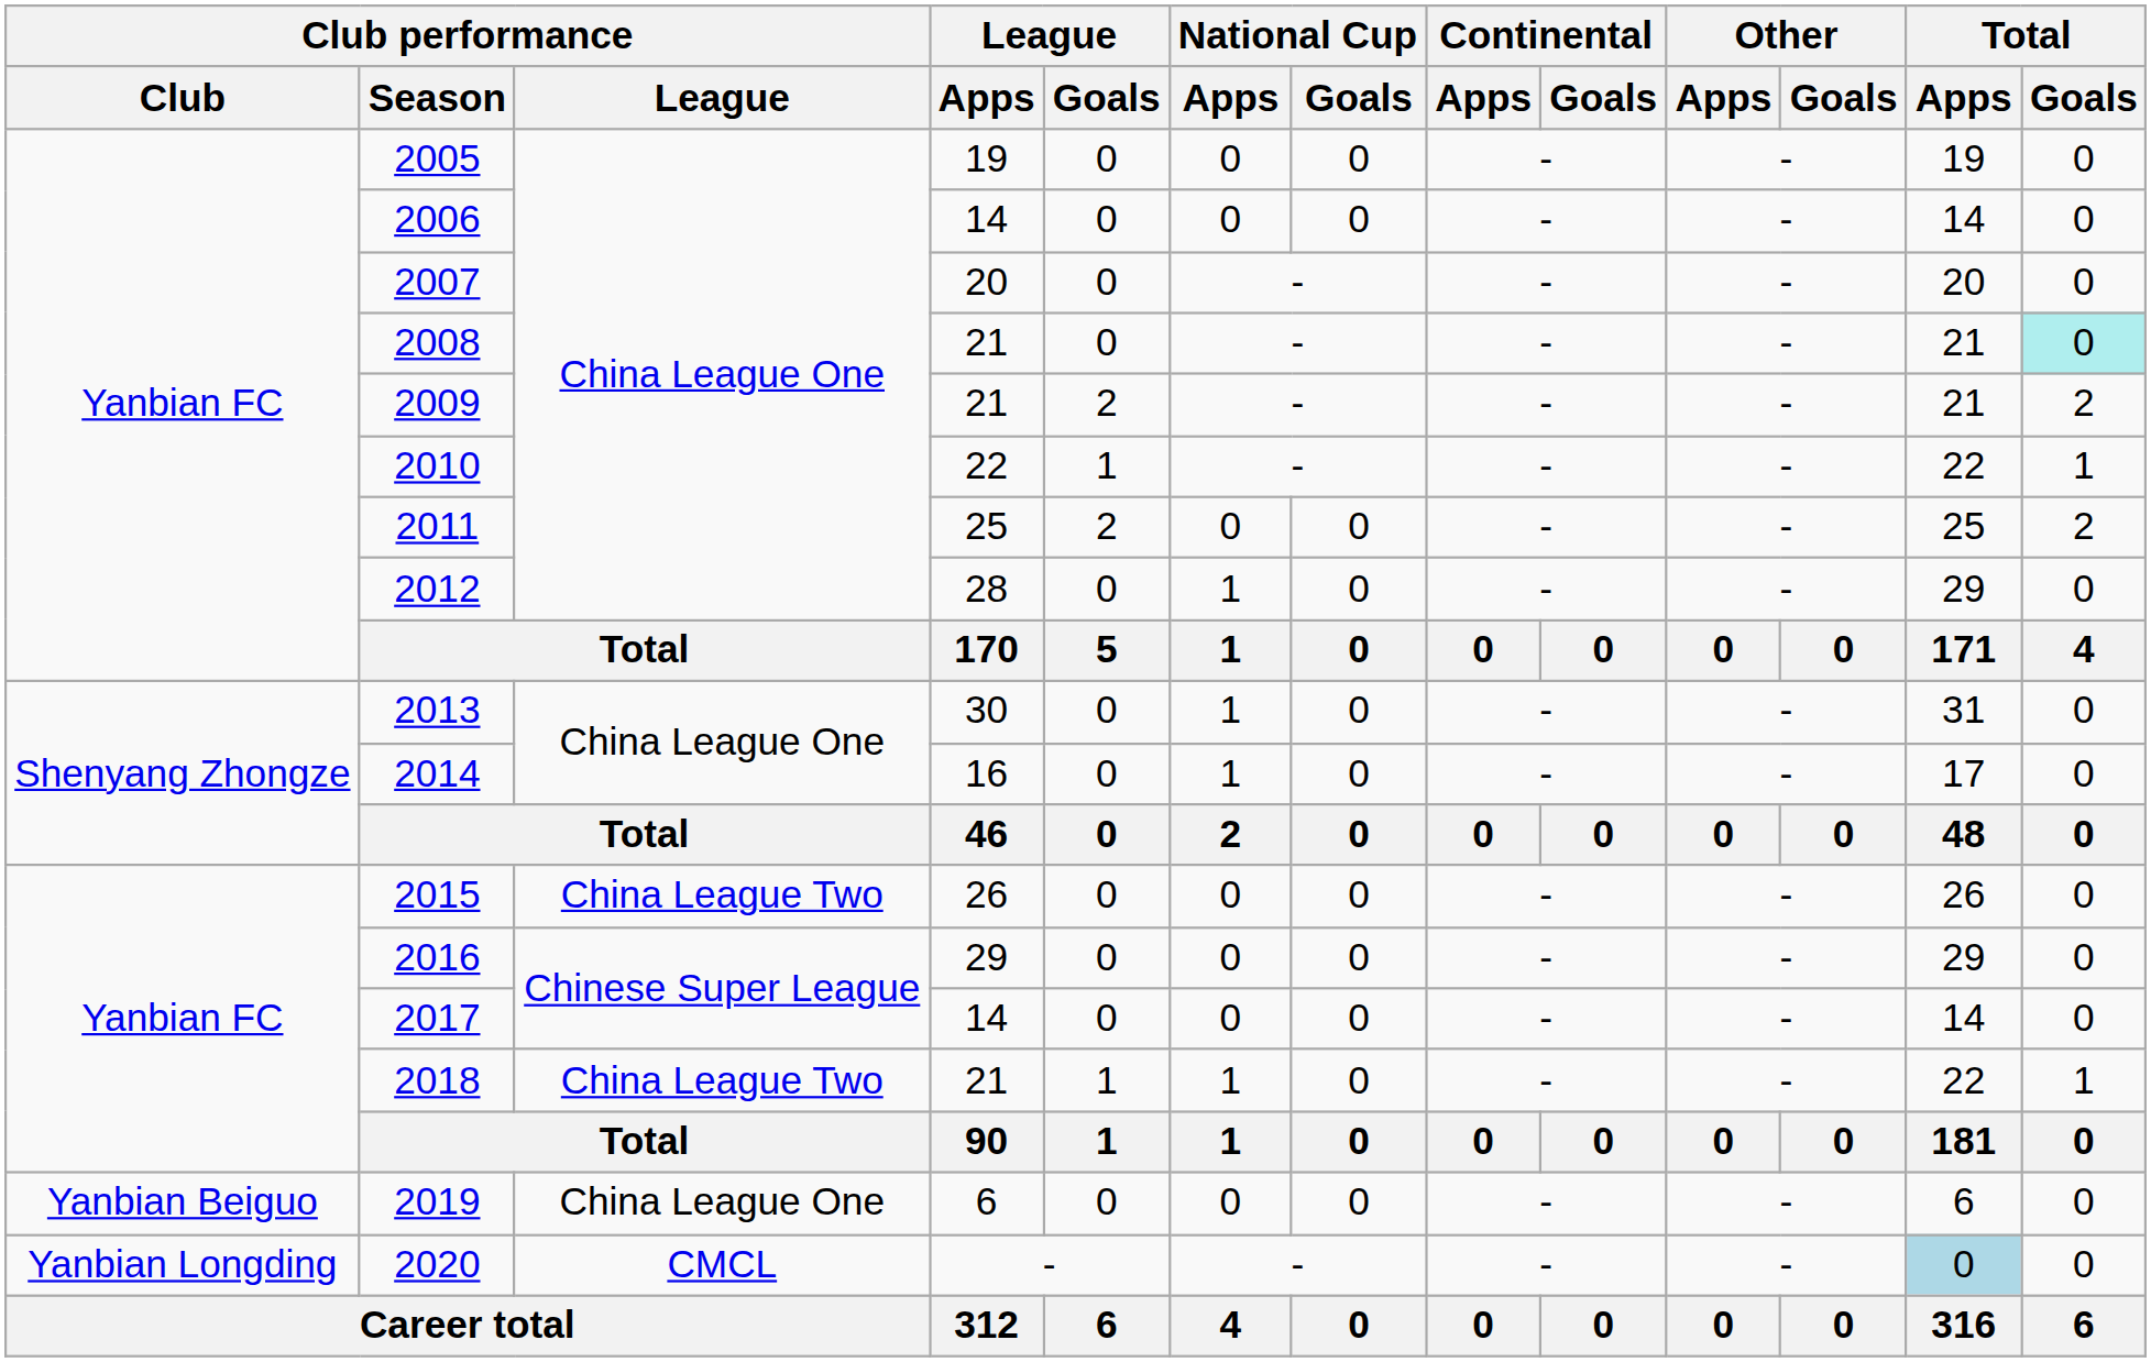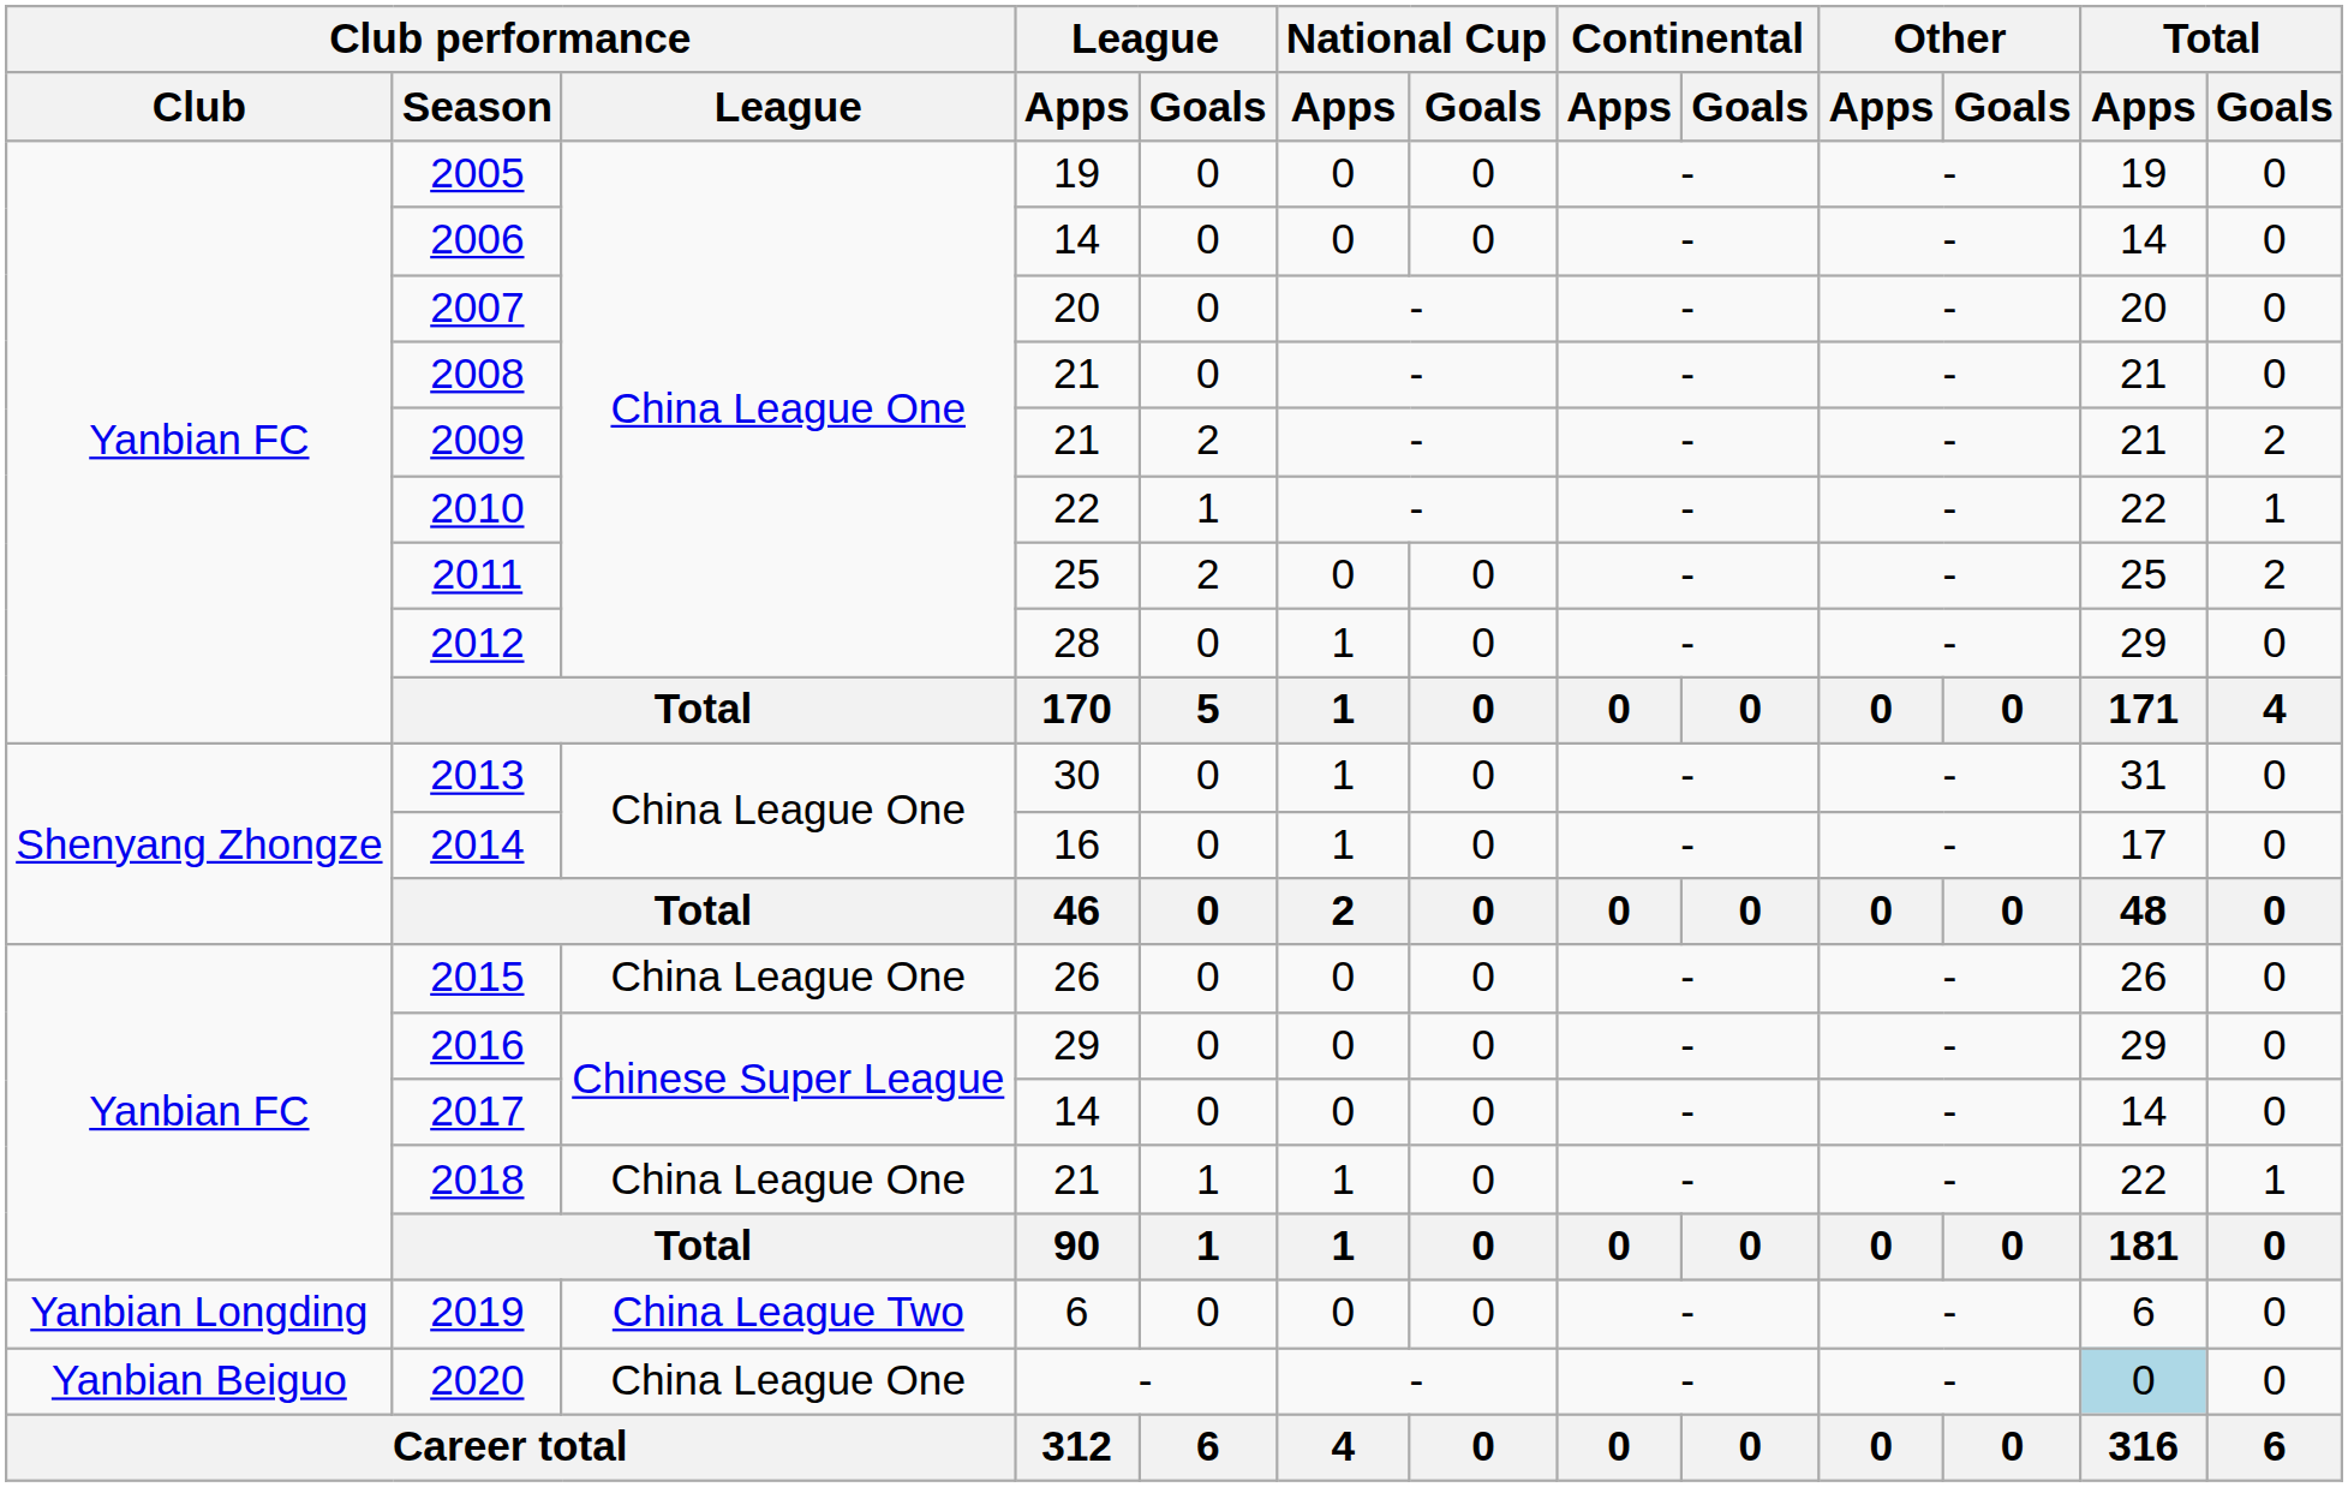 <table class="wikitable" style="text-align:center">
 <tr>
 <th colspan=3>Club performance</th>
 <th colspan=2>League</th>
 <th colspan=2>National Cup</th>
 <th colspan=2>Continental</th>
 <th colspan=2>Other</th>
 <th colspan=2>Total</th>
 </tr>
 <tr>
 <th>Club</th>
 <th>Season</th>
 <th>League</th>
 <th>Apps</th>
 <th>Goals</th>
 <th>Apps</th>
 <th>Goals</th>
 <th>Apps</th>
 <th>Goals</th>
 <th>Apps</th>
 <th>Goals</th>
 <th>Apps</th>
 <th>Goals</th>
 </tr>
 <tr>
 <td rowspan=9><a href='#'>Yanbian FC</a></td>
 <td><a href='#'>2005</a></td>
 <td rowspan=8><a href='#'>China League One</a></td>
 <td>19</td>
 <td>0</td>
 <td>0</td>
 <td>0</td>
 <td colspan="2">-</td>
 <td colspan="2">-</td>
 <td>19</td>
 <td>0</td>
 </tr>
 <tr>
 <td><a href='#'>2006</a></td>
 <td>14</td>
 <td>0</td>
 <td>0</td>
 <td>0</td>
 <td colspan="2">-</td>
 <td colspan="2">-</td>
 <td>14</td>
 <td>0</td>
 </tr>
 <tr>
 <td><a href='#'>2007</a></td>
 <td>20</td>
 <td>0</td>
 <td colspan="2">-</td>
 <td colspan="2">-</td>
 <td colspan="2">-</td>
 <td>20</td>
 <td>0</td>
 </tr>
 <tr>
 <td><a href='#'>2008</a></td>
 <td>21</td>
 <td>0</td>
 <td colspan="2">-</td>
 <td colspan="2">-</td>
 <td colspan="2">-</td>
 <td>21</td>
-<td style="background: paleturquoise;">0</td>
+<td>0</td>
 </tr>
 <tr>
 <td><a href='#'>2009</a></td>
 <td>21</td>
 <td>2</td>
 <td colspan="2">-</td>
 <td colspan="2">-</td>
 <td colspan="2">-</td>
 <td>21</td>
 <td>2</td>
 </tr>
 <tr>
 <td><a href='#'>2010</a></td>
 <td>22</td>
 <td>1</td>
 <td colspan="2">-</td>
 <td colspan="2">-</td>
 <td colspan="2">-</td>
 <td>22</td>
 <td>1</td>
 </tr>
 <tr>
 <td><a href='#'>2011</a></td>
 <td>25</td>
 <td>2</td>
 <td>0</td>
 <td>0</td>
 <td colspan="2">-</td>
 <td colspan="2">-</td>
 <td>25</td>
 <td>2</td>
 </tr>
 <tr>
 <td><a href='#'>2012</a></td>
 <td>28</td>
 <td>0</td>
 <td>1</td>
 <td>0</td>
 <td colspan="2">-</td>
 <td colspan="2">-</td>
 <td>29</td>
 <td>0</td>
 </tr>
 <tr>
 <th colspan=2>Total</th>
 <th>170</th>
 <th>5</th>
 <th>1</th>
 <th>0</th>
 <th>0</th>
 <th>0</th>
 <th>0</th>
 <th>0</th>
 <th>171</th>
 <th>4</th>
 </tr>
 <tr>
 <td rowspan=3><a href='#'>Shenyang Zhongze</a></td>
 <td><a href='#'>2013</a></td>
 <td rowspan=2>China League One</td>
 <td>30</td>
 <td>0</td>
 <td>1</td>
 <td>0</td>
 <td colspan="2">-</td>
 <td colspan="2">-</td>
 <td>31</td>
 <td>0</td>
 </tr>
 <tr>
 <td><a href='#'>2014</a></td>
 <td>16</td>
 <td>0</td>
 <td>1</td>
 <td>0</td>
 <td colspan="2">-</td>
 <td colspan="2">-</td>
 <td>17</td>
 <td>0</td>
 </tr>
 <tr>
 <th colspan=2>Total</th>
 <th>46</th>
 <th>0</th>
 <th>2</th>
 <th>0</th>
 <th>0</th>
 <th>0</th>
 <th>0</th>
 <th>0</th>
 <th>48</th>
 <th>0</th>
 </tr>
 <tr>
 <td rowspan=5><a href='#'>Yanbian FC</a></td>
 <td><a href='#'>2015</a></td>
-<td><a href='#'>China League Two</a></td>
+<td>China League One</td>
 <td>26</td>
 <td>0</td>
 <td>0</td>
 <td>0</td>
 <td colspan="2">-</td>
 <td colspan="2">-</td>
 <td>26</td>
 <td>0</td>
 </tr>
 <tr>
 <td><a href='#'>2016</a></td>
 <td rowspan="2"><a href='#'>Chinese Super League</a></td>
 <td>29</td>
 <td>0</td>
 <td>0</td>
 <td>0</td>
 <td colspan="2">-</td>
 <td colspan="2">-</td>
 <td>29</td>
 <td>0</td>
 </tr>
 <tr>
 <td><a href='#'>2017</a></td>
 <td>14</td>
 <td>0</td>
 <td>0</td>
 <td>0</td>
 <td colspan="2">-</td>
 <td colspan="2">-</td>
 <td>14</td>
 <td>0</td>
 </tr>
 <tr>
 <td><a href='#'>2018</a></td>
-<td><a href='#'>China League Two</a></td>
+<td>China League One</td>
 <td>21</td>
 <td>1</td>
 <td>1</td>
 <td>0</td>
 <td colspan="2">-</td>
 <td colspan="2">-</td>
 <td>22</td>
 <td>1</td>
 </tr>
 <tr>
 <th colspan=2>Total</th>
 <th>90</th>
 <th>1</th>
 <th>1</th>
 <th>0</th>
 <th>0</th>
 <th>0</th>
 <th>0</th>
 <th>0</th>
 <th>181</th>
 <th>0</th>
 </tr>
 <tr>
-<td><a href='#'>Yanbian Beiguo</a></td>
+<td><a href='#'>Yanbian Longding</a></td>
 <td><a href='#'>2019</a></td>
-<td>China League One</td>
+<td><a href='#'>China League Two</a></td>
 <td>6</td>
 <td>0</td>
 <td>0</td>
 <td>0</td>
 <td colspan="2">-</td>
 <td colspan="2">-</td>
 <td>6</td>
 <td>0</td>
 </tr>
 <tr>
-<td><a href='#'>Yanbian Longding</a></td>
+<td><a href='#'>Yanbian Beiguo</a></td>
 <td><a href='#'>2020</a></td>
-<td><a href='#'>CMCL</a></td>
+<td>China League One</td>
 <td colspan="2">-</td>
 <td colspan="2">-</td>
 <td colspan="2">-</td>
 <td colspan="2">-</td>
 <td style="background: lightblue;">0</td>
 <td>0</td>
 </tr>
 <tr>
 <th colspan=3>Career total</th>
 <th>312</th>
 <th>6</th>
 <th>4</th>
 <th>0</th>
 <th>0</th>
 <th>0</th>
 <th>0</th>
 <th>0</th>
 <th>316</th>
 <th>6</th>
 </tr>
 </table>
